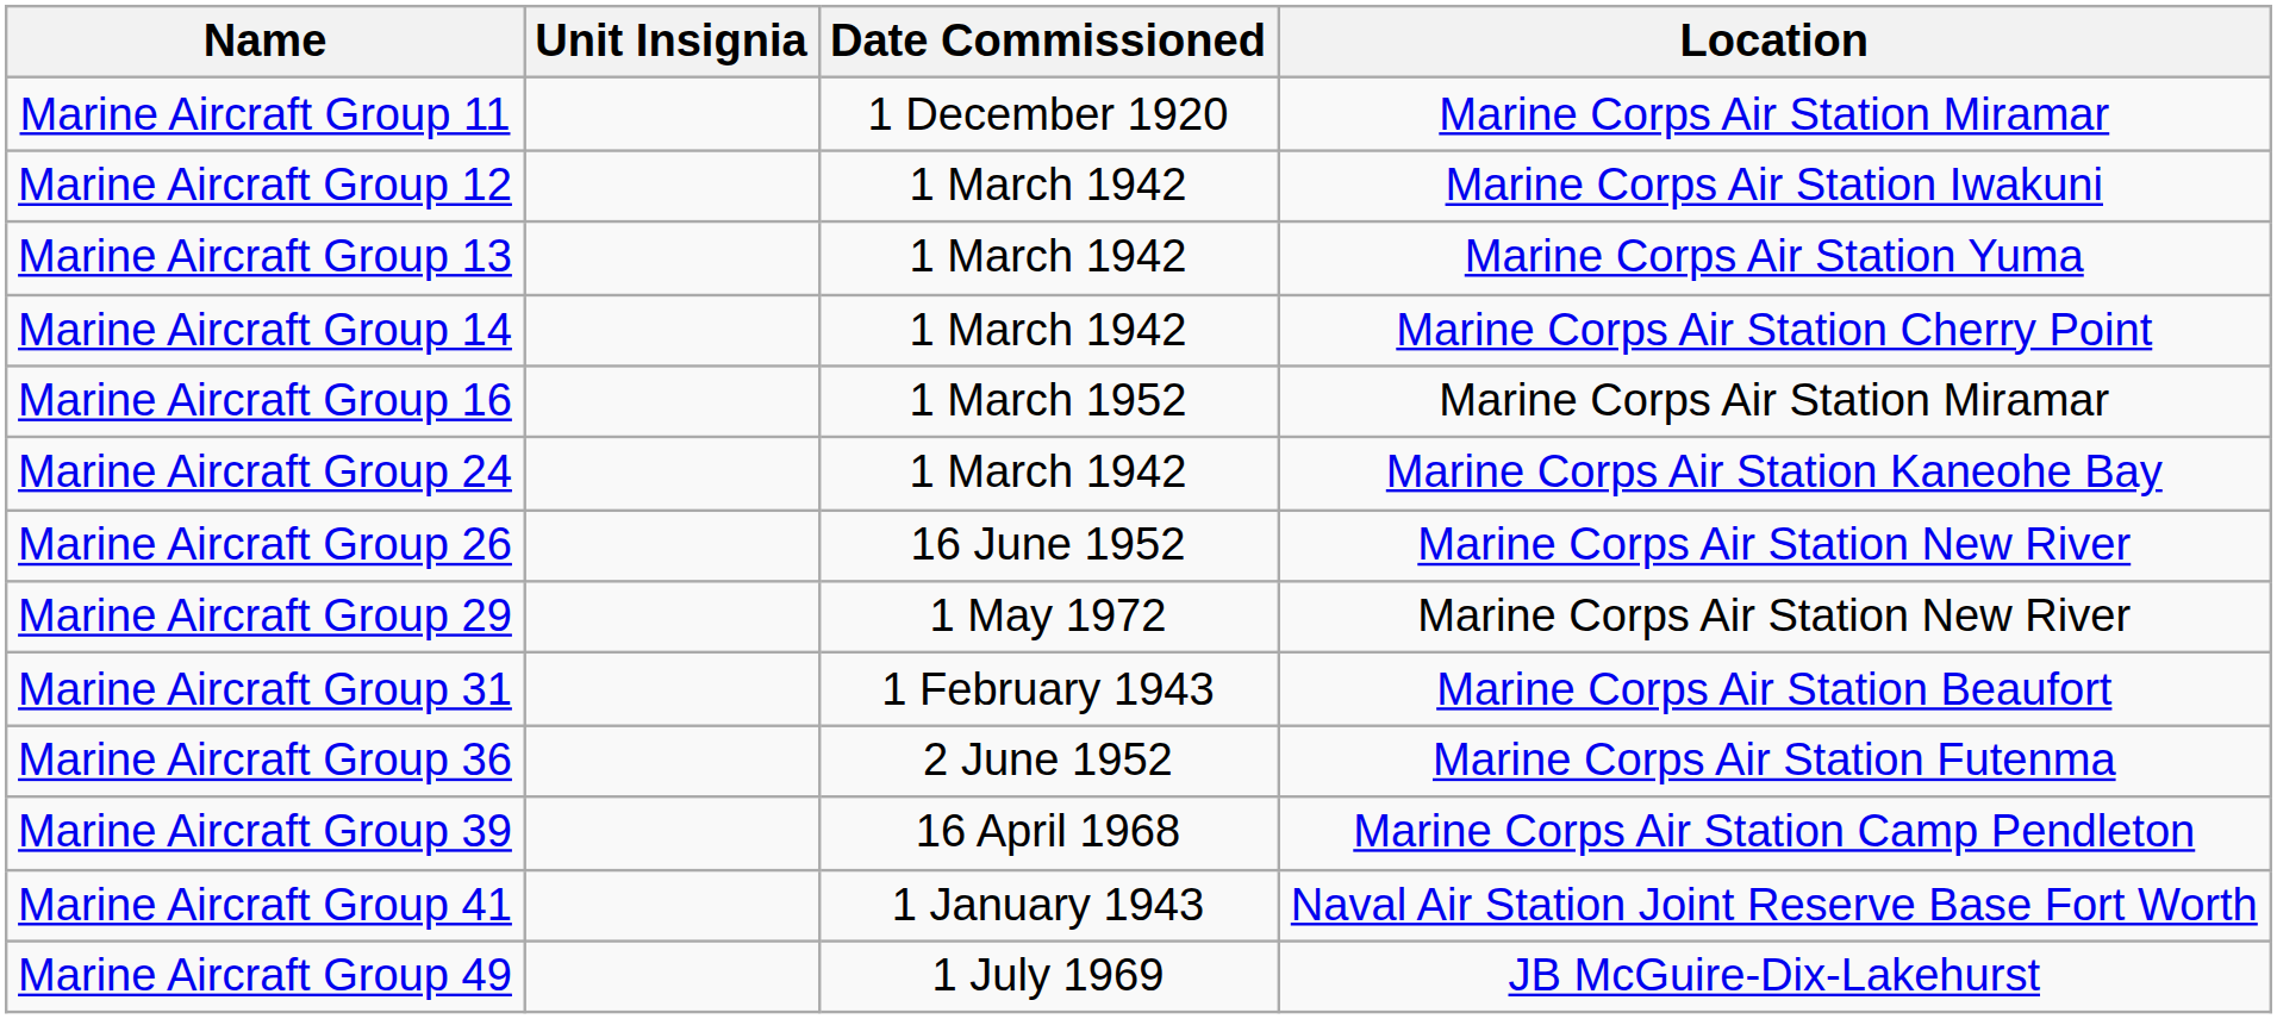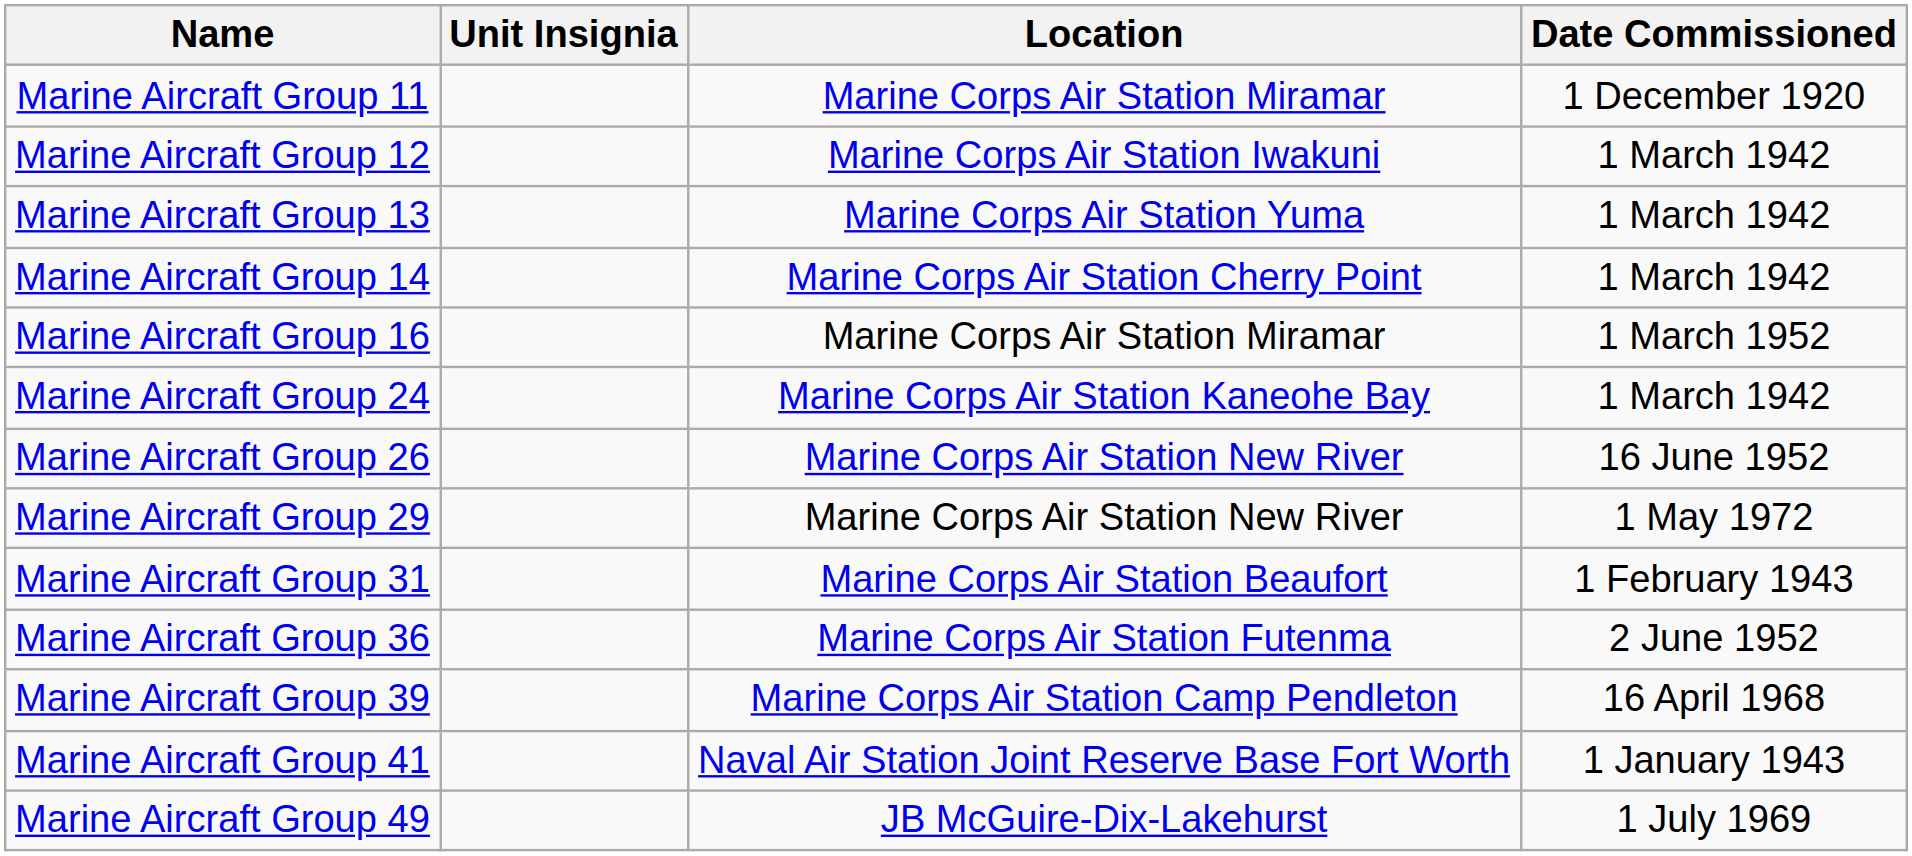 <table class="wikitable" width="800" style="text-align:center;">
 <tr>
 <th>Name</th>
 <th>Unit Insignia</th>
+<th>Location</th>
 <th>Date Commissioned</th>
-<th>Location</th>
 </tr>
 <tr>
 <td><a href='#'>Marine Aircraft Group 11</a></td>
 <td></td>
+<td><a href='#'>Marine Corps Air Station Miramar</a></td>
 <td>1 December 1920</td>
-<td><a href='#'>Marine Corps Air Station Miramar</a></td>
 </tr>
 <tr>
 <td><a href='#'>Marine Aircraft Group 12</a></td>
 <td></td>
+<td><a href='#'>Marine Corps Air Station Iwakuni</a></td>
 <td>1 March 1942</td>
-<td><a href='#'>Marine Corps Air Station Iwakuni</a></td>
 </tr>
 <tr>
 <td><a href='#'>Marine Aircraft Group 13</a></td>
 <td></td>
+<td><a href='#'>Marine Corps Air Station Yuma</a></td>
 <td>1 March 1942</td>
-<td><a href='#'>Marine Corps Air Station Yuma</a></td>
 </tr>
 <tr>
 <td><a href='#'>Marine Aircraft Group 14</a></td>
 <td></td>
+<td><a href='#'>Marine Corps Air Station Cherry Point</a></td>
 <td>1 March 1942</td>
-<td><a href='#'>Marine Corps Air Station Cherry Point</a></td>
 </tr>
 <tr>
 <td><a href='#'>Marine Aircraft Group 16</a></td>
 <td></td>
+<td>Marine Corps Air Station Miramar</td>
 <td>1 March 1952</td>
-<td>Marine Corps Air Station Miramar</td>
 </tr>
 <tr>
 <td><a href='#'>Marine Aircraft Group 24</a></td>
 <td></td>
+<td><a href='#'>Marine Corps Air Station Kaneohe Bay</a></td>
 <td>1 March 1942</td>
-<td><a href='#'>Marine Corps Air Station Kaneohe Bay</a></td>
 </tr>
 <tr>
 <td><a href='#'>Marine Aircraft Group 26</a></td>
 <td></td>
+<td><a href='#'>Marine Corps Air Station New River</a></td>
 <td>16 June 1952</td>
-<td><a href='#'>Marine Corps Air Station New River</a></td>
 </tr>
 <tr>
 <td><a href='#'>Marine Aircraft Group 29</a></td>
 <td></td>
+<td>Marine Corps Air Station New River</td>
 <td>1 May 1972</td>
-<td>Marine Corps Air Station New River</td>
 </tr>
 <tr>
 <td><a href='#'>Marine Aircraft Group 31</a></td>
 <td></td>
+<td><a href='#'>Marine Corps Air Station Beaufort</a></td>
 <td>1 February 1943</td>
-<td><a href='#'>Marine Corps Air Station Beaufort</a></td>
 </tr>
 <tr>
 <td><a href='#'>Marine Aircraft Group 36</a></td>
 <td></td>
+<td><a href='#'>Marine Corps Air Station Futenma</a></td>
 <td>2 June 1952</td>
-<td><a href='#'>Marine Corps Air Station Futenma</a></td>
 </tr>
 <tr>
 <td><a href='#'>Marine Aircraft Group 39</a></td>
 <td></td>
+<td><a href='#'>Marine Corps Air Station Camp Pendleton</a></td>
 <td>16 April 1968</td>
-<td><a href='#'>Marine Corps Air Station Camp Pendleton</a></td>
 </tr>
 <tr>
 <td><a href='#'>Marine Aircraft Group 41</a></td>
 <td></td>
+<td><a href='#'>Naval Air Station Joint Reserve Base Fort Worth</a></td>
 <td>1 January 1943</td>
-<td><a href='#'>Naval Air Station Joint Reserve Base Fort Worth</a></td>
 </tr>
 <tr>
 <td><a href='#'>Marine Aircraft Group 49</a></td>
 <td></td>
+<td><a href='#'>JB McGuire-Dix-Lakehurst</a></td>
 <td>1 July 1969</td>
-<td><a href='#'>JB McGuire-Dix-Lakehurst</a></td>
 </tr>
 </table>
